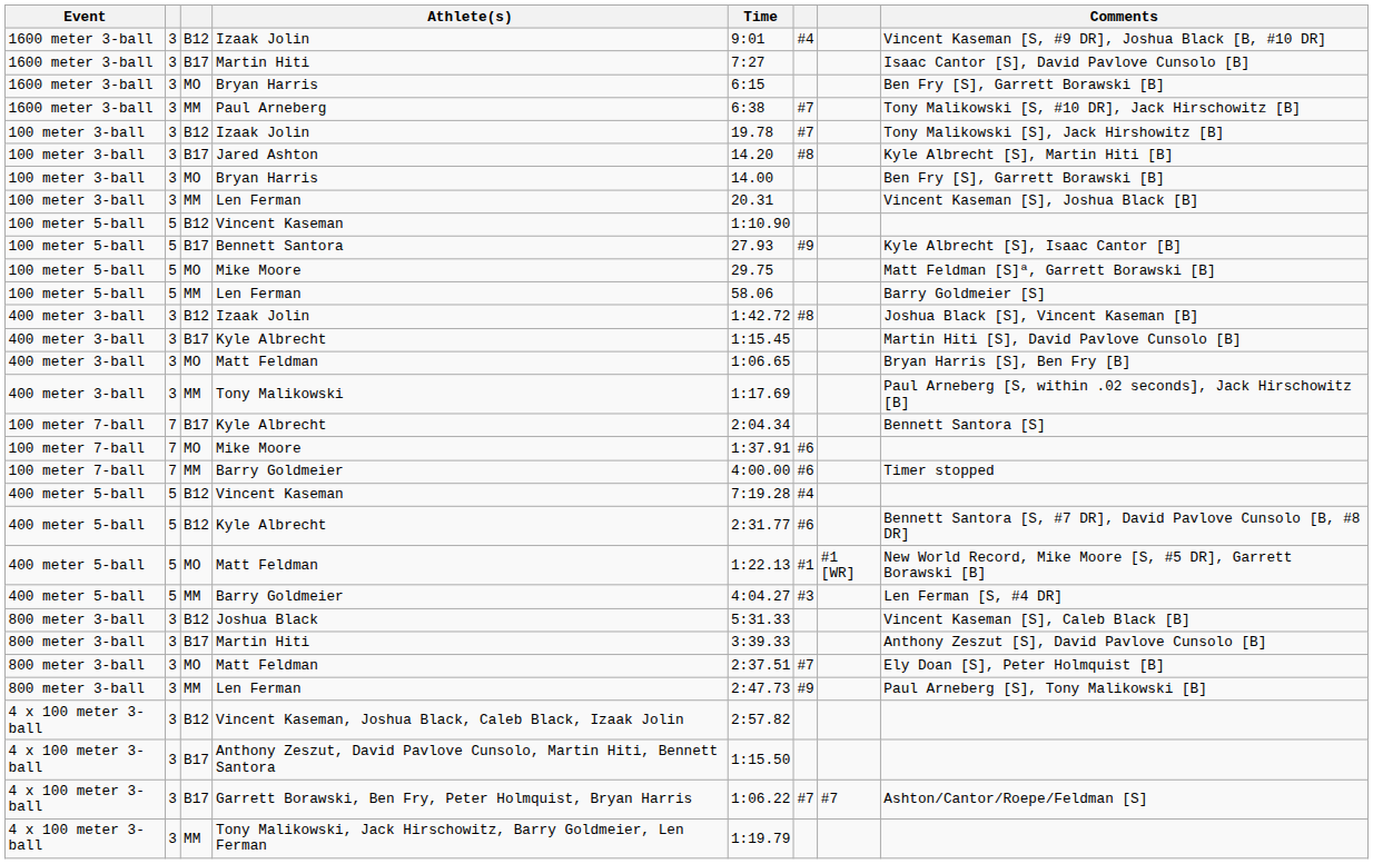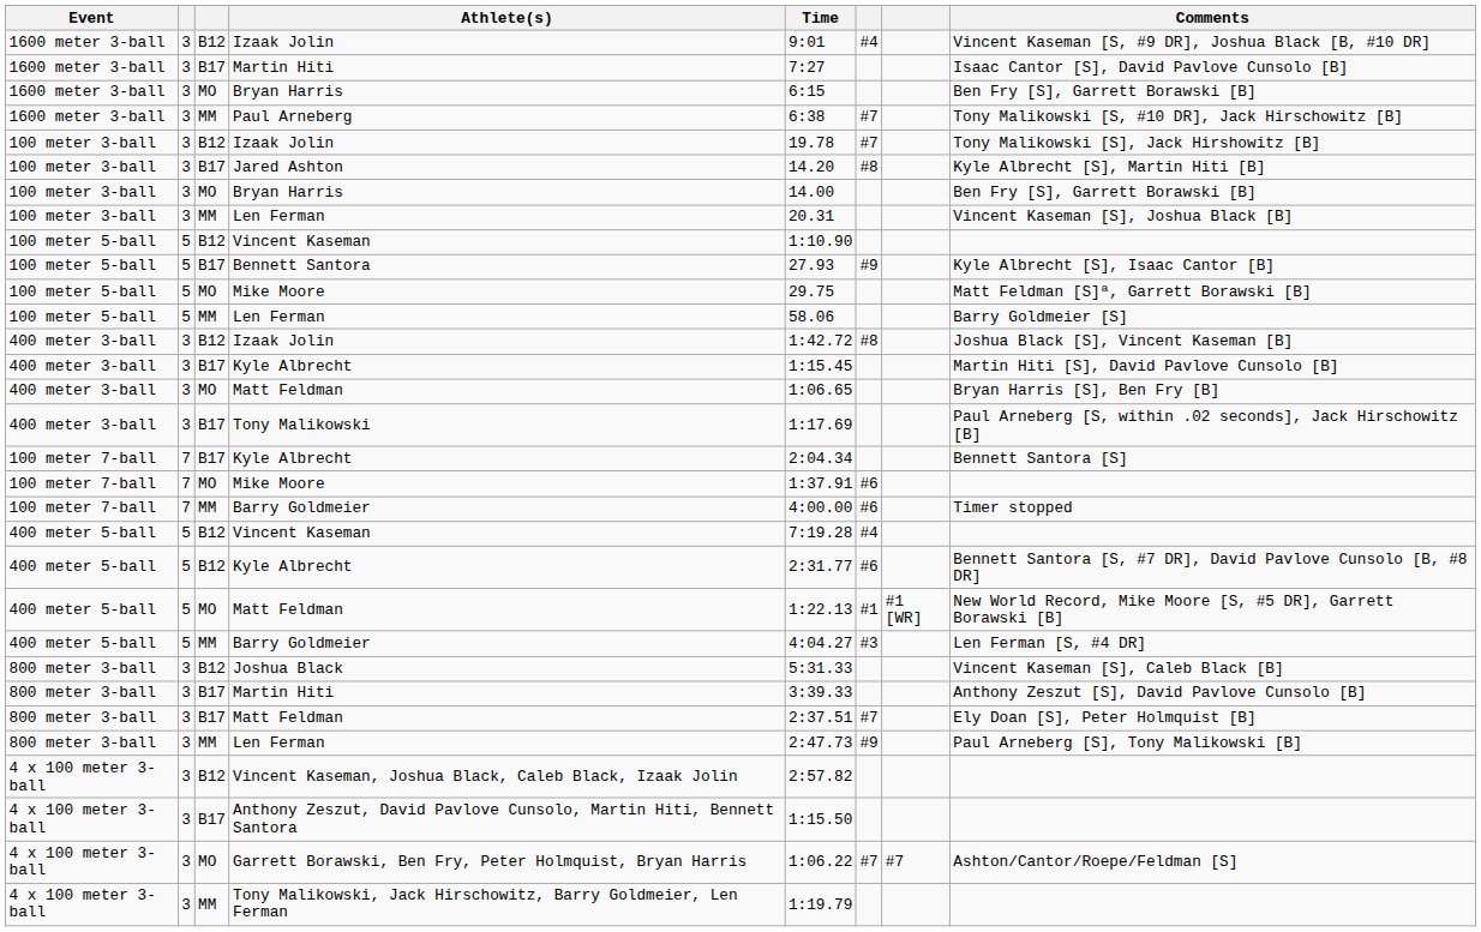 <table class="wikitable sortable">
 <tr>
 <th>Event</th>
 <th></th>
 <th></th>
 <th>Athlete(s)</th>
 <th>Time</th>
 <th></th>
 <th></th>
 <th>Comments</th>
 </tr>
 <tr>
 <td>1600 meter 3-ball</td>
 <td>3</td>
 <td>B12</td>
 <td>Izaak Jolin</td>
 <td>9:01</td>
 <td>#4</td>
 <td></td>
 <td>Vincent Kaseman [S, #9 DR], Joshua Black [B, #10 DR]</td>
 </tr>
 <tr>
 <td>1600 meter 3-ball</td>
 <td>3</td>
 <td>B17</td>
 <td>Martin Hiti</td>
 <td>7:27</td>
 <td></td>
 <td></td>
 <td>Isaac Cantor [S], David Pavlove Cunsolo [B]</td>
 </tr>
 <tr>
 <td>1600 meter 3-ball</td>
 <td>3</td>
 <td>MO</td>
 <td>Bryan Harris</td>
 <td>6:15</td>
 <td></td>
 <td></td>
 <td>Ben Fry [S], Garrett Borawski [B]</td>
 </tr>
 <tr>
 <td>1600 meter 3-ball</td>
 <td>3</td>
 <td>MM</td>
 <td>Paul Arneberg</td>
 <td>6:38</td>
 <td>#7</td>
 <td></td>
 <td>Tony Malikowski [S, #10 DR], Jack Hirschowitz [B]</td>
 </tr>
 <tr>
 <td>100 meter 3-ball</td>
 <td>3</td>
 <td>B12</td>
 <td>Izaak Jolin</td>
 <td>19.78</td>
 <td>#7</td>
 <td></td>
 <td>Tony Malikowski [S], Jack Hirshowitz [B]</td>
 </tr>
 <tr>
 <td>100 meter 3-ball</td>
 <td>3</td>
 <td>B17</td>
 <td>Jared Ashton</td>
 <td>14.20</td>
 <td>#8</td>
 <td></td>
 <td>Kyle Albrecht [S], Martin Hiti [B]</td>
 </tr>
 <tr>
 <td>100 meter 3-ball</td>
 <td>3</td>
 <td>MO</td>
 <td>Bryan Harris</td>
 <td>14.00</td>
 <td></td>
 <td></td>
 <td>Ben Fry [S], Garrett Borawski [B]</td>
 </tr>
 <tr>
 <td>100 meter 3-ball</td>
 <td>3</td>
 <td>MM</td>
 <td>Len Ferman</td>
 <td>20.31</td>
 <td></td>
 <td></td>
 <td>Vincent Kaseman [S], Joshua Black [B]</td>
 </tr>
 <tr>
 <td>100 meter 5-ball</td>
 <td>5</td>
 <td>B12</td>
 <td>Vincent Kaseman</td>
 <td>1:10.90</td>
 <td></td>
 <td></td>
 <td></td>
 </tr>
 <tr>
 <td>100 meter 5-ball</td>
 <td>5</td>
 <td>B17</td>
 <td>Bennett Santora</td>
 <td>27.93</td>
 <td>#9</td>
 <td></td>
 <td>Kyle Albrecht [S], Isaac Cantor [B]</td>
 </tr>
 <tr>
 <td>100 meter 5-ball</td>
 <td>5</td>
 <td>MO</td>
 <td>Mike Moore</td>
 <td>29.75</td>
 <td></td>
 <td></td>
 <td>Matt Feldman [S]ª, Garrett Borawski [B]</td>
 </tr>
 <tr>
 <td>100 meter 5-ball</td>
 <td>5</td>
 <td>MM</td>
 <td>Len Ferman</td>
 <td>58.06</td>
 <td></td>
 <td></td>
 <td>Barry Goldmeier [S]</td>
 </tr>
 <tr>
 <td>400 meter 3-ball</td>
 <td>3</td>
 <td>B12</td>
 <td>Izaak Jolin</td>
 <td>1:42.72</td>
 <td>#8</td>
 <td></td>
 <td>Joshua Black [S], Vincent Kaseman [B]</td>
 </tr>
 <tr>
 <td>400 meter 3-ball</td>
 <td>3</td>
 <td>B17</td>
 <td>Kyle Albrecht</td>
 <td>1:15.45</td>
 <td></td>
 <td></td>
 <td>Martin Hiti [S], David Pavlove Cunsolo [B]</td>
 </tr>
 <tr>
 <td>400 meter 3-ball</td>
 <td>3</td>
 <td>MO</td>
 <td>Matt Feldman</td>
 <td>1:06.65</td>
 <td></td>
 <td></td>
 <td>Bryan Harris [S], Ben Fry [B]</td>
 </tr>
 <tr>
 <td>400 meter 3-ball</td>
 <td>3</td>
-<td>MM</td>
+<td>B17</td>
 <td>Tony Malikowski</td>
 <td>1:17.69</td>
 <td></td>
 <td></td>
 <td>Paul Arneberg [S, within .02 seconds], Jack Hirschowitz [B]</td>
 </tr>
 <tr>
 <td>100 meter 7-ball</td>
 <td>7</td>
 <td>B17</td>
 <td>Kyle Albrecht</td>
 <td>2:04.34</td>
 <td></td>
 <td></td>
 <td>Bennett Santora [S]</td>
 </tr>
 <tr>
 <td>100 meter 7-ball</td>
 <td>7</td>
 <td>MO</td>
 <td>Mike Moore</td>
 <td>1:37.91</td>
 <td>#6</td>
 <td></td>
 <td></td>
 </tr>
 <tr>
 <td>100 meter 7-ball</td>
 <td>7</td>
 <td>MM</td>
 <td>Barry Goldmeier</td>
 <td>4:00.00</td>
 <td>#6</td>
 <td></td>
 <td>Timer stopped</td>
 </tr>
 <tr>
 <td>400 meter 5-ball</td>
 <td>5</td>
 <td>B12</td>
 <td>Vincent Kaseman</td>
 <td>7:19.28</td>
 <td>#4</td>
 <td></td>
 <td></td>
 </tr>
 <tr>
 <td>400 meter 5-ball</td>
 <td>5</td>
 <td>B12</td>
 <td>Kyle Albrecht</td>
 <td>2:31.77</td>
 <td>#6</td>
 <td></td>
 <td>Bennett Santora [S, #7 DR], David Pavlove Cunsolo [B, #8 DR]</td>
 </tr>
 <tr>
 <td>400 meter 5-ball</td>
 <td>5</td>
 <td>MO</td>
 <td>Matt Feldman</td>
 <td>1:22.13</td>
 <td>#1</td>
 <td>#1 [WR]</td>
 <td>New World Record, Mike Moore [S, #5 DR], Garrett Borawski [B]</td>
 </tr>
 <tr>
 <td>400 meter 5-ball</td>
 <td>5</td>
 <td>MM</td>
 <td>Barry Goldmeier</td>
 <td>4:04.27</td>
 <td>#3</td>
 <td></td>
 <td>Len Ferman [S, #4 DR]</td>
 </tr>
 <tr>
 <td>800 meter 3-ball</td>
 <td>3</td>
 <td>B12</td>
 <td>Joshua Black</td>
 <td>5:31.33</td>
 <td></td>
 <td></td>
 <td>Vincent Kaseman [S], Caleb Black [B]</td>
 </tr>
 <tr>
 <td>800 meter 3-ball</td>
 <td>3</td>
 <td>B17</td>
 <td>Martin Hiti</td>
 <td>3:39.33</td>
 <td></td>
 <td></td>
 <td>Anthony Zeszut [S], David Pavlove Cunsolo [B]</td>
 </tr>
 <tr>
 <td>800 meter 3-ball</td>
 <td>3</td>
-<td>MO</td>
+<td>B17</td>
 <td>Matt Feldman</td>
 <td>2:37.51</td>
 <td>#7</td>
 <td></td>
 <td>Ely Doan [S], Peter Holmquist [B]</td>
 </tr>
 <tr>
 <td>800 meter 3-ball</td>
 <td>3</td>
 <td>MM</td>
 <td>Len Ferman</td>
 <td>2:47.73</td>
 <td>#9</td>
 <td></td>
 <td>Paul Arneberg [S], Tony Malikowski [B]</td>
 </tr>
 <tr>
 <td>4 x 100 meter 3-ball</td>
 <td>3</td>
 <td>B12</td>
 <td>Vincent Kaseman, Joshua Black, Caleb Black, Izaak Jolin</td>
 <td>2:57.82</td>
 <td></td>
 <td></td>
 <td></td>
 </tr>
 <tr>
 <td>4 x 100 meter 3-ball</td>
 <td>3</td>
 <td>B17</td>
 <td>Anthony Zeszut, David Pavlove Cunsolo, Martin Hiti, Bennett Santora</td>
 <td>1:15.50</td>
 <td></td>
 <td></td>
 <td></td>
 </tr>
 <tr>
 <td>4 x 100 meter 3-ball</td>
 <td>3</td>
-<td>B17</td>
+<td>MO</td>
 <td>Garrett Borawski, Ben Fry, Peter Holmquist, Bryan Harris</td>
 <td>1:06.22</td>
 <td>#7</td>
 <td>#7</td>
 <td>Ashton/Cantor/Roepe/Feldman [S]</td>
 </tr>
 <tr>
 <td>4 x 100 meter 3-ball</td>
 <td>3</td>
 <td>MM</td>
 <td>Tony Malikowski, Jack Hirschowitz, Barry Goldmeier, Len Ferman</td>
 <td>1:19.79</td>
 <td></td>
 <td></td>
 <td></td>
 </tr>
 </table>
